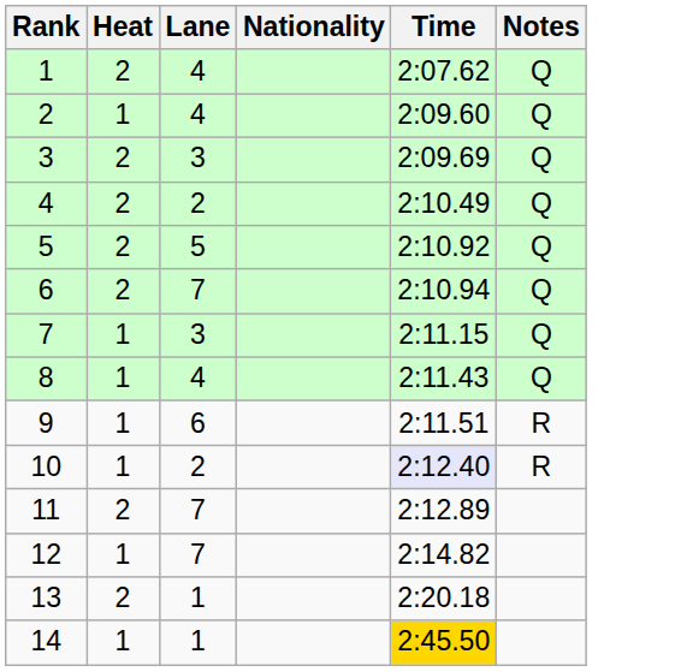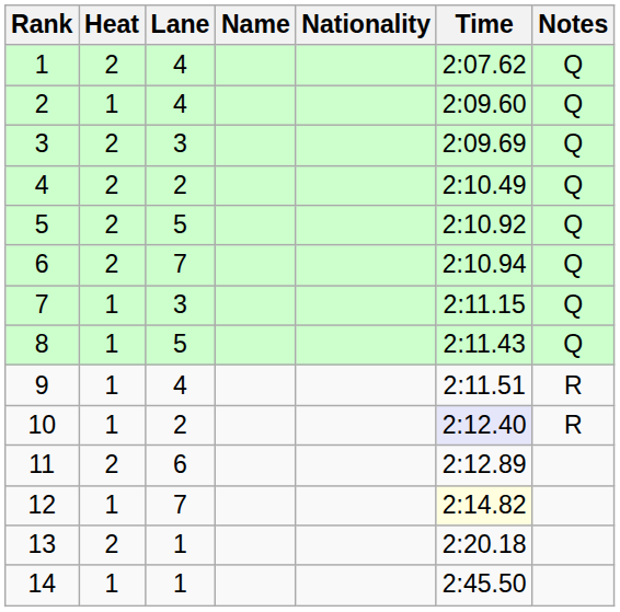 <table class="wikitable sortable" style="text-align:center">
 <tr>
 <th>Rank</th>
 <th>Heat</th>
 <th>Lane</th>
+<th>Name</th>
 <th>Nationality</th>
 <th>Time</th>
 <th>Notes</th>
 </tr>
 <tr bgcolor=ccffcc>
 <td>1</td>
 <td>2</td>
 <td>4</td>
 <td align=left></td>
+<td align=left></td>
 <td>2:07.62</td>
 <td>Q</td>
 </tr>
 <tr bgcolor=ccffcc>
 <td>2</td>
 <td>1</td>
 <td>4</td>
+<td align=left></td>
 <td align=left></td>
 <td>2:09.60</td>
 <td>Q</td>
 </tr>
 <tr bgcolor=ccffcc>
 <td>3</td>
 <td>2</td>
 <td>3</td>
 <td align=left></td>
+<td align=left></td>
 <td>2:09.69</td>
 <td>Q</td>
 </tr>
 <tr bgcolor=ccffcc>
 <td>4</td>
 <td>2</td>
 <td>2</td>
+<td align=left></td>
 <td align=left></td>
 <td>2:10.49</td>
 <td>Q</td>
 </tr>
 <tr bgcolor=ccffcc>
 <td>5</td>
 <td>2</td>
 <td>5</td>
 <td align=left></td>
+<td align=left></td>
 <td>2:10.92</td>
 <td>Q</td>
 </tr>
 <tr bgcolor=ccffcc>
 <td>6</td>
 <td>2</td>
 <td>7</td>
+<td align=left></td>
 <td align=left></td>
 <td>2:10.94</td>
 <td>Q</td>
 </tr>
 <tr bgcolor=ccffcc>
 <td>7</td>
 <td>1</td>
 <td>3</td>
 <td align=left></td>
+<td align=left></td>
 <td>2:11.15</td>
 <td>Q</td>
 </tr>
 <tr bgcolor=ccffcc>
 <td>8</td>
 <td>1</td>
-<td>4</td>
+<td>5</td>
+<td align=left></td>
 <td align=left></td>
 <td>2:11.43</td>
 <td>Q</td>
 </tr>
 <tr>
 <td>9</td>
 <td>1</td>
-<td>6</td>
+<td>4</td>
+<td align=left></td>
 <td align=left></td>
 <td>2:11.51</td>
 <td>R</td>
 </tr>
 <tr>
 <td>10</td>
 <td>1</td>
 <td>2</td>
 <td align=left></td>
+<td align=left></td>
 <td style="background: lavender;">2:12.40</td>
 <td>R</td>
 </tr>
 <tr>
 <td>11</td>
 <td>2</td>
-<td>7</td>
+<td>6</td>
+<td align=left></td>
 <td align=left></td>
 <td>2:12.89</td>
 <td></td>
 </tr>
 <tr>
 <td>12</td>
 <td>1</td>
 <td>7</td>
 <td align=left></td>
-<td>2:14.82</td>
+<td align=left></td>
+<td style="background: lightyellow;">2:14.82</td>
 <td></td>
 </tr>
 <tr>
 <td>13</td>
 <td>2</td>
 <td>1</td>
+<td align=left></td>
 <td align=left></td>
 <td>2:20.18</td>
 <td></td>
 </tr>
 <tr>
 <td>14</td>
 <td>1</td>
 <td>1</td>
 <td align=left></td>
-<td style="background: gold;">2:45.50</td>
+<td align=left></td>
+<td>2:45.50</td>
 <td></td>
 </tr>
 </table>
